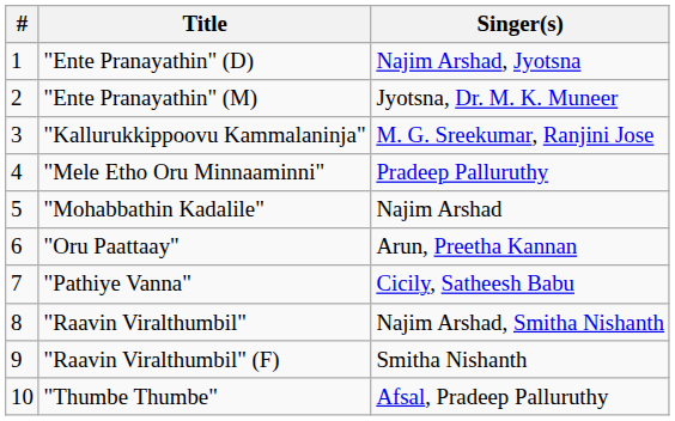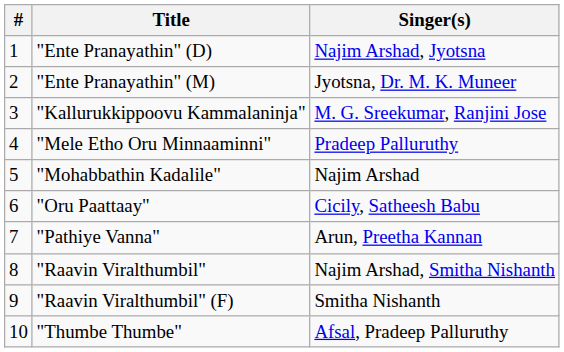 <table class="wikitable" style="font-size:95%;">
 <tr>
 <th>#</th>
 <th>Title</th>
 <th>Singer(s)</th>
 </tr>
 <tr>
 <td>1</td>
 <td>"Ente Pranayathin" (D)</td>
 <td><a href='#'>Najim Arshad</a>, <a href='#'>Jyotsna</a></td>
 </tr>
 <tr>
 <td>2</td>
 <td>"Ente Pranayathin" (M)</td>
 <td>Jyotsna, <a href='#'>Dr. M. K. Muneer</a></td>
 </tr>
 <tr>
 <td>3</td>
 <td>"Kallurukkippoovu Kammalaninja"</td>
 <td><a href='#'>M. G. Sreekumar</a>, <a href='#'>Ranjini Jose</a></td>
 </tr>
 <tr>
 <td>4</td>
 <td>"Mele Etho Oru Minnaaminni"</td>
 <td><a href='#'>Pradeep Palluruthy</a></td>
 </tr>
 <tr>
 <td>5</td>
 <td>"Mohabbathin Kadalile"</td>
 <td>Najim Arshad</td>
 </tr>
 <tr>
 <td>6</td>
 <td>"Oru Paattaay"</td>
-<td>Arun, <a href='#'>Preetha Kannan</a></td>
+<td><a href='#'>Cicily</a>, <a href='#'>Satheesh Babu</a></td>
 </tr>
 <tr>
 <td>7</td>
 <td>"Pathiye Vanna"</td>
-<td><a href='#'>Cicily</a>, <a href='#'>Satheesh Babu</a></td>
+<td>Arun, <a href='#'>Preetha Kannan</a></td>
 </tr>
 <tr>
 <td>8</td>
 <td>"Raavin Viralthumbil"</td>
 <td>Najim Arshad, <a href='#'>Smitha Nishanth</a></td>
 </tr>
 <tr>
 <td>9</td>
 <td>"Raavin Viralthumbil" (F)</td>
 <td>Smitha Nishanth</td>
 </tr>
 <tr>
 <td>10</td>
 <td>"Thumbe Thumbe"</td>
 <td><a href='#'>Afsal</a>, Pradeep Palluruthy</td>
 </tr>
 </table>
